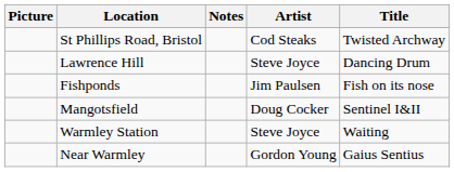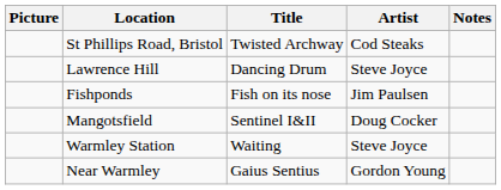 <table class="wikitable">
 <tr>
 <th>Picture</th>
 <th>Location</th>
+<th>Title</th>
+<th>Artist</th>
 <th>Notes</th>
-<th>Artist</th>
-<th>Title</th>
 </tr>
 <tr>
 <td></td>
 <td>St Phillips Road, Bristol</td>
+<td>Twisted Archway</td>
+<td>Cod Steaks</td>
 <td></td>
-<td>Cod Steaks</td>
-<td>Twisted Archway</td>
 </tr>
 <tr>
 <td></td>
 <td>Lawrence Hill</td>
+<td>Dancing Drum</td>
+<td>Steve Joyce</td>
 <td></td>
-<td>Steve Joyce</td>
-<td>Dancing Drum</td>
 </tr>
 <tr>
 <td></td>
 <td>Fishponds</td>
+<td>Fish on its nose</td>
+<td>Jim Paulsen</td>
 <td></td>
-<td>Jim Paulsen</td>
-<td>Fish on its nose</td>
 </tr>
 <tr>
 <td></td>
 <td>Mangotsfield</td>
+<td>Sentinel I&II</td>
+<td>Doug Cocker</td>
 <td></td>
-<td>Doug Cocker</td>
-<td>Sentinel I&II</td>
 </tr>
 <tr>
 <td></td>
 <td>Warmley Station</td>
+<td>Waiting</td>
+<td>Steve Joyce</td>
 <td></td>
-<td>Steve Joyce</td>
-<td>Waiting</td>
 </tr>
 <tr>
 <td></td>
 <td>Near Warmley</td>
+<td>Gaius Sentius</td>
+<td>Gordon Young</td>
 <td></td>
-<td>Gordon Young</td>
-<td>Gaius Sentius</td>
 </tr>
 </table>
